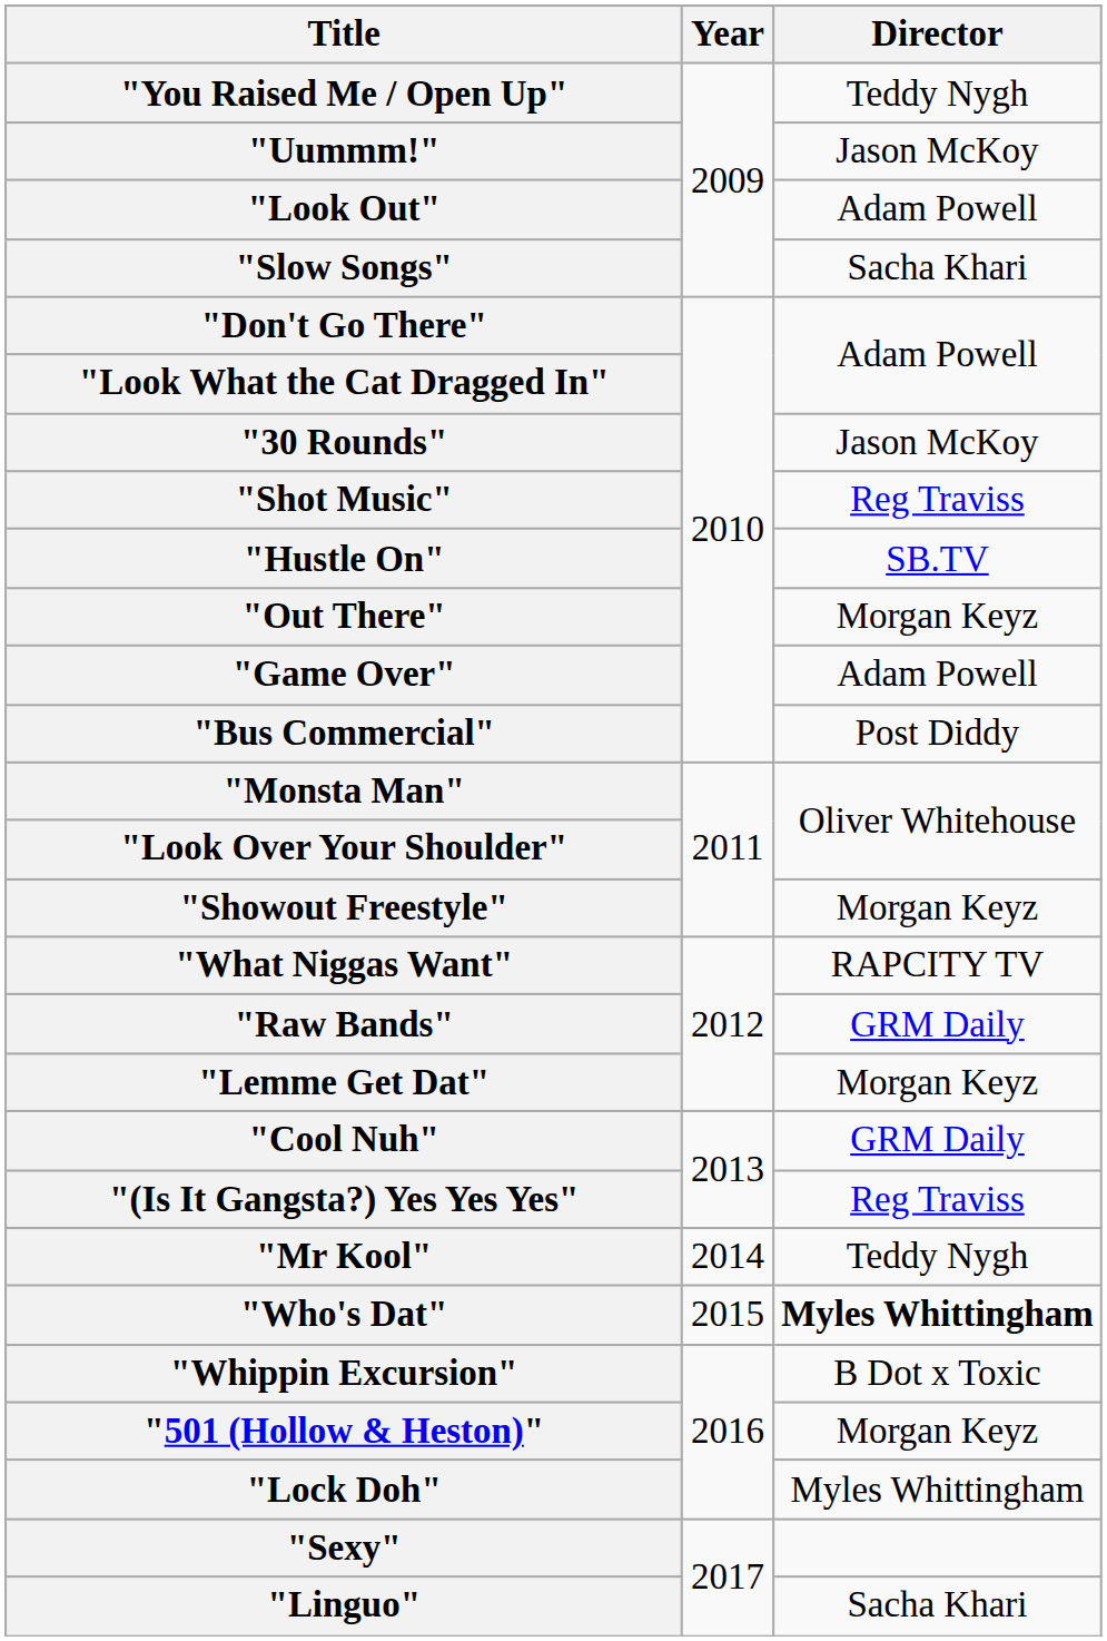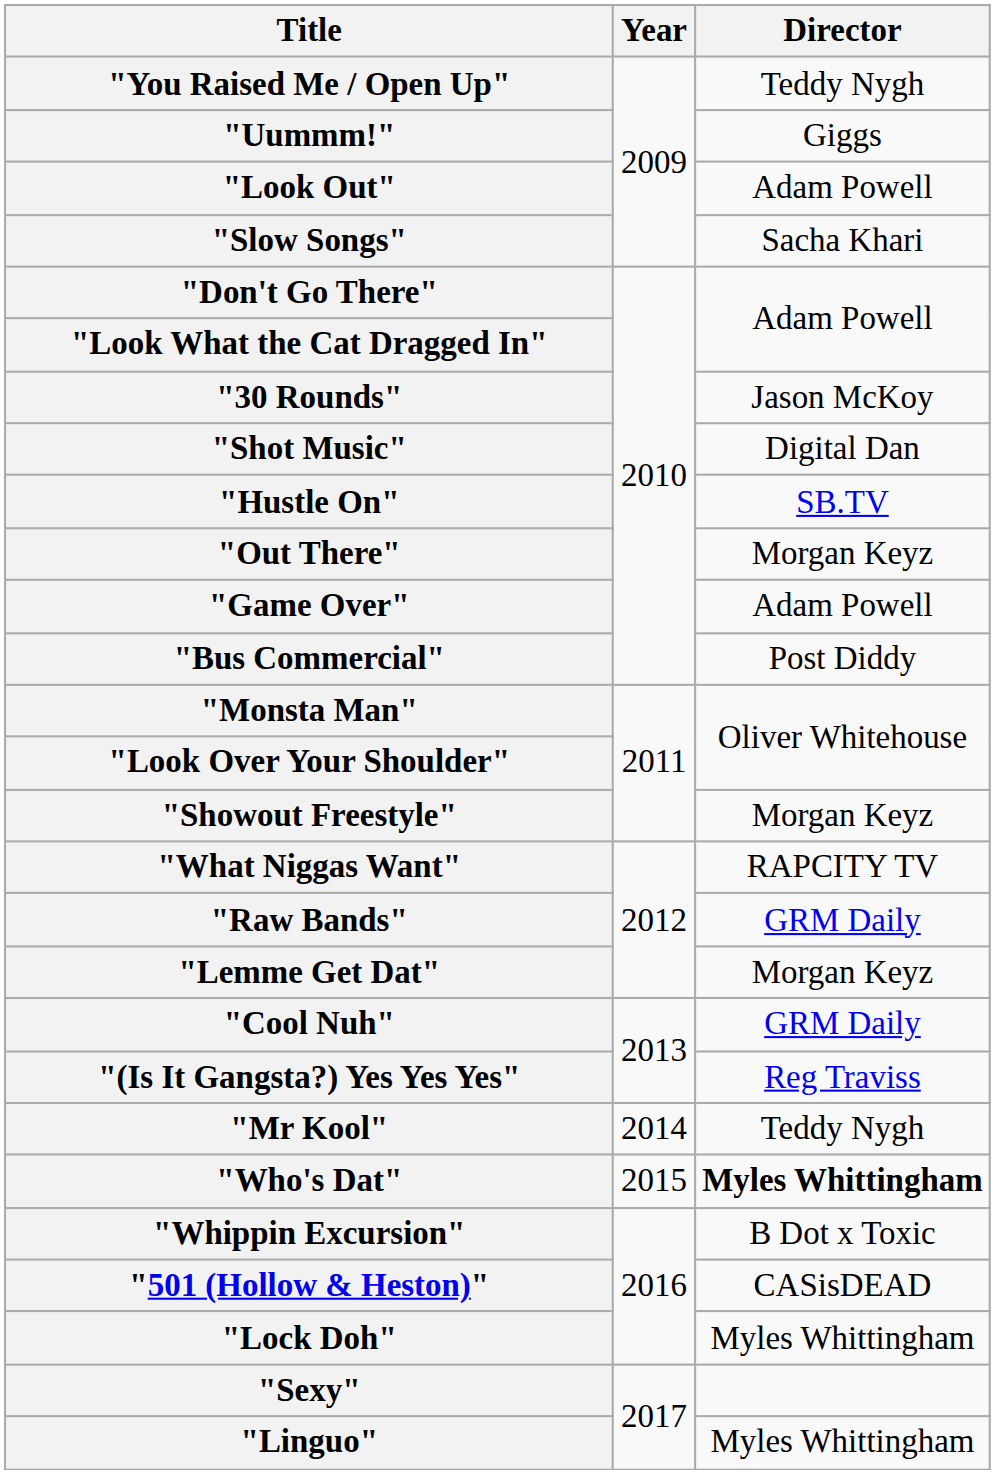 <table class="wikitable plainrowheaders" style="text-align:center;">
 <tr>
 <th scope="col" style="width:18em;">Title</th>
 <th scope="col">Year</th>
 <th scope="col">Director</th>
 </tr>
 <tr>
 <th scope="row">"You Raised Me / Open Up"</th>
 <td rowspan="4">2009</td>
 <td>Teddy Nygh</td>
 </tr>
 <tr>
 <th scope="row">"Uummm!"</th>
-<td>Jason McKoy</td>
+<td>Giggs</td>
 </tr>
 <tr>
 <th scope="row">"Look Out" </th>
 <td>Adam Powell</td>
 </tr>
 <tr>
 <th scope="row">"Slow Songs" </th>
 <td>Sacha Khari</td>
 </tr>
 <tr>
 <th scope="row">"Don't Go There" </th>
 <td rowspan="8">2010</td>
 <td rowspan="2">Adam Powell</td>
 </tr>
 <tr>
 <th scope="row">"Look What the Cat Dragged In"</th>
 </tr>
 <tr>
 <th scope="row">"30 Rounds" </th>
 <td>Jason McKoy</td>
 </tr>
 <tr>
 <th scope="row">"Shot Music" </th>
-<td><a href='#'>Reg Traviss</a></td>
+<td>Digital Dan</td>
 </tr>
 <tr>
 <th scope="row">"Hustle On"</th>
 <td><a href='#'>SB.TV</a></td>
 </tr>
 <tr>
 <th scope="row">"Out There"</th>
 <td>Morgan Keyz</td>
 </tr>
 <tr>
 <th scope="row">"Game Over" </th>
 <td>Adam Powell</td>
 </tr>
 <tr>
 <th scope="row">"Bus Commercial"</th>
 <td>Post Diddy</td>
 </tr>
 <tr>
 <th scope="row">"Monsta Man"</th>
 <td rowspan="3">2011</td>
 <td rowspan="2">Oliver Whitehouse</td>
 </tr>
 <tr>
 <th scope="row">"Look Over Your Shoulder" </th>
 </tr>
 <tr>
 <th scope="row">"Showout Freestyle"</th>
 <td>Morgan Keyz</td>
 </tr>
 <tr>
 <th scope="row">"What Niggas Want"</th>
 <td rowspan="3">2012</td>
 <td>RAPCITY TV</td>
 </tr>
 <tr>
 <th scope="row">"Raw Bands"</th>
 <td><a href='#'>GRM Daily</a></td>
 </tr>
 <tr>
 <th scope="row">"Lemme Get Dat" </th>
 <td>Morgan Keyz</td>
 </tr>
 <tr>
 <th scope="row">"Cool Nuh" </th>
 <td rowspan="2">2013</td>
 <td><a href='#'>GRM Daily</a></td>
 </tr>
 <tr>
 <th scope="row">"(Is It Gangsta?) Yes Yes Yes"</th>
 <td><a href='#'>Reg Traviss</a></td>
 </tr>
 <tr>
 <th scope="row">"Mr Kool" </th>
 <td rowspan="1">2014</td>
 <td>Teddy Nygh</td>
 </tr>
 <tr>
 <th scope="row">"Who's Dat"</th>
 <td rowspan="1">2015</td>
 <td><strong>Myles Whittingham</strong></td>
 </tr>
 <tr>
 <th scope="row">"Whippin Excursion"</th>
 <td rowspan="3">2016</td>
 <td>B Dot x Toxic</td>
 </tr>
 <tr>
 <th scope="row">"<a href='#'>501 (Hollow & Heston)</a>" </th>
-<td>Morgan Keyz</td>
+<td>CASisDEAD</td>
 </tr>
 <tr>
 <th scope="row">"Lock Doh" </th>
 <td>Myles Whittingham</td>
 </tr>
 <tr>
 <th scope="row">"Sexy" </th>
 <td rowspan="2">2017</td>
 <td></td>
 </tr>
 <tr>
 <th scope="row">"Linguo" </th>
-<td>Sacha Khari</td>
+<td>Myles Whittingham</td>
 </tr>
 </table>
